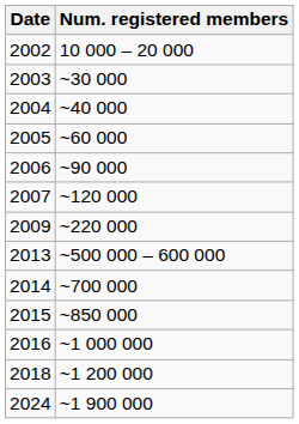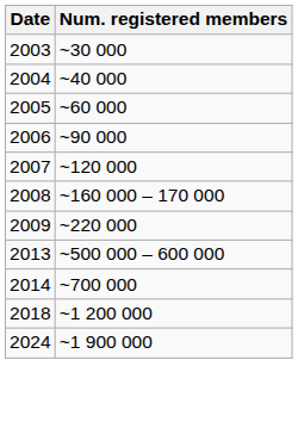 <table class="wikitable mw-collapsible floatright">
 <tr>
 <th>Date</th>
 <th>Num. registered members</th>
-</tr>
-<tr>
-<td>2002</td>
-<td>10 000 – 20 000</td>
 </tr>
 <tr>
 <td>2003</td>
 <td>~30 000</td>
 </tr>
 <tr>
 <td>2004</td>
 <td>~40 000</td>
 </tr>
 <tr>
 <td>2005</td>
 <td>~60 000</td>
 </tr>
 <tr>
 <td>2006</td>
 <td>~90 000</td>
 </tr>
 <tr>
 <td>2007</td>
 <td>~120 000</td>
 </tr>
 <tr>
+<td>2008</td>
+<td>~160 000 – 170 000</td>
+</tr>
+<tr>
 <td>2009</td>
 <td>~220 000</td>
 </tr>
 <tr>
 <td>2013</td>
 <td>~500 000 – 600 000</td>
 </tr>
 <tr>
 <td>2014</td>
 <td>~700 000</td>
 </tr>
 <tr>
-<td>2015</td>
-<td>~850 000</td>
-</tr>
-<tr>
-<td>2016</td>
-<td>~1 000 000</td>
-</tr>
-<tr>
 <td>2018</td>
 <td>~1 200 000</td>
 </tr>
 <tr>
 <td>2024</td>
 <td>~1 900 000</td>
 </tr>
 </table>
